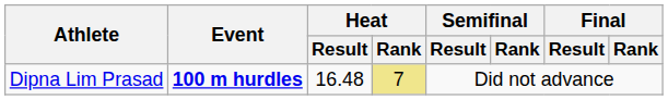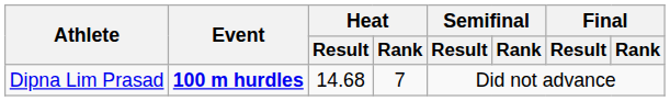 <table class="wikitable" style="font-size:90%">
 <tr>
 <th rowspan="2">Athlete</th>
 <th rowspan="2">Event</th>
 <th colspan="2">Heat</th>
 <th colspan="2">Semifinal</th>
 <th colspan="2">Final</th>
 </tr>
 <tr style="font-size:95%">
 <th>Result</th>
 <th>Rank</th>
 <th>Result</th>
 <th>Rank</th>
 <th>Result</th>
 <th>Rank</th>
 </tr>
 <tr align=center>
 <td align=left><a href='#'>Dipna Lim Prasad</a></td>
 <td align=left><strong><a href='#'>100 m hurdles</a></strong></td>
-<td>16.48</td>
-<td style="background: khaki;">7</td>
+<td>14.68</td>
+<td>7</td>
 <td colspan=4>Did not advance</td>
 </tr>
 </table>
